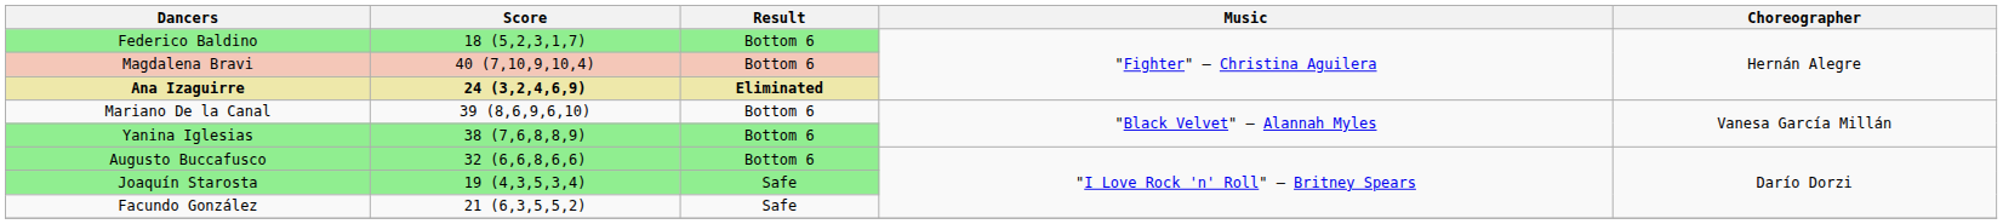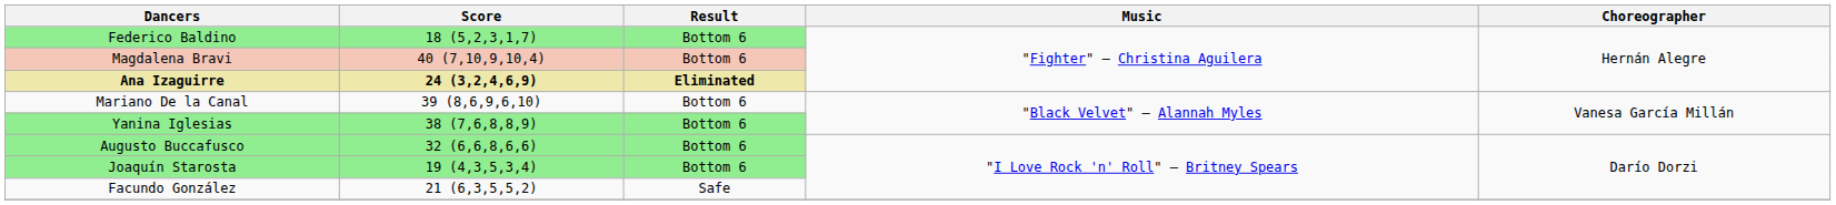 <table class="wikitable" width="90%" style="text-align:center;">
 <tr bgcolor="f2f2f2">
 <td><strong>Dancers</strong></td>
 <td><strong>Score</strong></td>
 <td><strong>Result</strong></td>
 <td><strong>Music</strong></td>
 <td><strong>Choreographer</strong></td>
 </tr>
 <tr>
 <td bgcolor=lightgreen>Federico Baldino</td>
 <td bgcolor=lightgreen>18 (5,2,3,1,7)</td>
 <td bgcolor=lightgreen>Bottom 6</td>
 <td rowspan=3>"<a href='#'>Fighter</a>" – <a href='#'>Christina Aguilera</a></td>
 <td rowspan=3>Hernán Alegre</td>
 </tr>
 <tr bgcolor=#f4c7b8>
 <td>Magdalena Bravi</td>
 <td>40 (7,10,9,10,4)</td>
 <td>Bottom 6</td>
 </tr>
 <tr bgcolor=palegoldenrod>
 <td><strong>Ana Izaguirre</strong></td>
 <td><strong>24 (3,2,4,6,9)</strong></td>
 <td><strong>Eliminated</strong></td>
 </tr>
 <tr>
 <td>Mariano De la Canal</td>
 <td>39 (8,6,9,6,10)</td>
 <td>Bottom 6</td>
 <td rowspan=2>"<a href='#'>Black Velvet</a>" – <a href='#'>Alannah Myles</a></td>
 <td rowspan=2>Vanesa García Millán</td>
 </tr>
 <tr bgcolor=lightgreen>
 <td>Yanina Iglesias</td>
 <td>38 (7,6,8,8,9)</td>
 <td>Bottom 6</td>
 </tr>
 <tr>
 <td bgcolor=lightgreen>Augusto Buccafusco</td>
 <td bgcolor=lightgreen>32 (6,6,8,6,6)</td>
 <td bgcolor=lightgreen>Bottom 6</td>
 <td rowspan=3>"<a href='#'>I Love Rock 'n' Roll</a>" – <a href='#'>Britney Spears</a></td>
 <td rowspan=3>Darío Dorzi</td>
 </tr>
 <tr bgcolor=lightgreen>
 <td>Joaquín Starosta</td>
 <td>19 (4,3,5,3,4)</td>
-<td>Safe</td>
+<td>Bottom 6</td>
 </tr>
 <tr>
 <td>Facundo González</td>
 <td>21 (6,3,5,5,2)</td>
 <td>Safe</td>
 </tr>
 <tr>
 </tr>
 </table>
